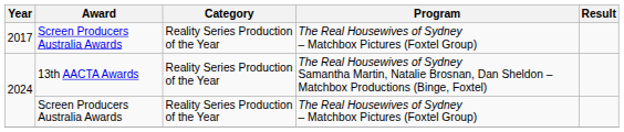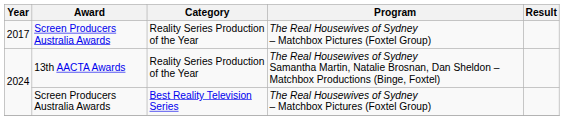 <table class="wikitable plainrowheaders">
 <tr>
 <th scope="col">Year</th>
 <th scope="col">Award</th>
 <th scope="col">Category</th>
 <th scope="col">Program</th>
 <th scope="col">Result</th>
 </tr>
 <tr>
 <td align="center">2017</td>
 <td><a href='#'>Screen Producers Australia Awards</a></td>
 <td>Reality Series Production of the Year</td>
 <td><em>The Real Housewives of Sydney</em><br> – Matchbox Pictures (Foxtel Group)</td>
 <td></td>
 </tr>
 <tr>
 <td rowspan="2" align="center">2024</td>
 <td>13th <a href='#'>AACTA Awards</a></td>
 <td>Reality Series Production of the Year</td>
 <td><em>The Real Housewives of Sydney</em><br>Samantha Martin, Natalie Brosnan, Dan Sheldon – Matchbox Productions (Binge, Foxtel)</td>
 <td></td>
 </tr>
 <tr>
 <td>Screen Producers Australia Awards</td>
-<td>Reality Series Production of the Year</td>
+<td><a href='#'>Best Reality Television Series</a></td>
 <td><em>The Real Housewives of Sydney</em><br> – Matchbox Pictures (Foxtel Group)</td>
 <td></td>
 </tr>
 <tr>
 </tr>
 </table>
